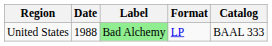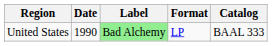 <table class="wikitable">
 <tr>
 <th>Region</th>
 <th>Date</th>
 <th>Label</th>
 <th>Format</th>
 <th>Catalog</th>
 </tr>
 <tr>
 <td>United States</td>
-<td>1988</td>
+<td>1990</td>
 <td style="background: lightgreen;">Bad Alchemy</td>
 <td><a href='#'>LP</a></td>
 <td>BAAL 333</td>
 </tr>
 </table>
